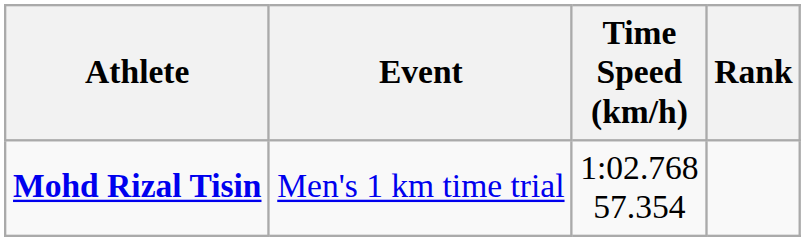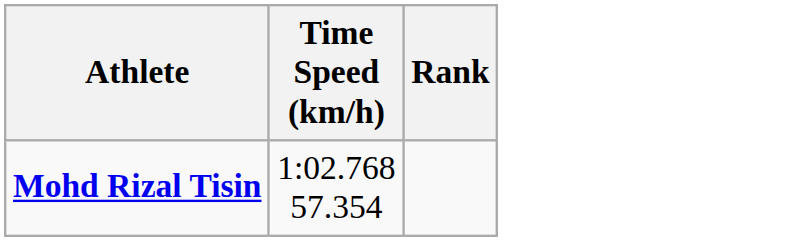 <table class="wikitable" style="font-size:90%;">
 <tr>
 <th>Athlete</th>
-<th>Event</th>
 <th>Time<br>Speed<br>(km/h)</th>
 <th>Rank</th>
 </tr>
 <tr align=center>
 <td align=left><strong><a href='#'>Mohd Rizal Tisin</a></strong></td>
-<td align=left><a href='#'>Men's 1 km time trial</a></td>
 <td>1:02.768<br>57.354</td>
 <td></td>
 </tr>
 </table>
